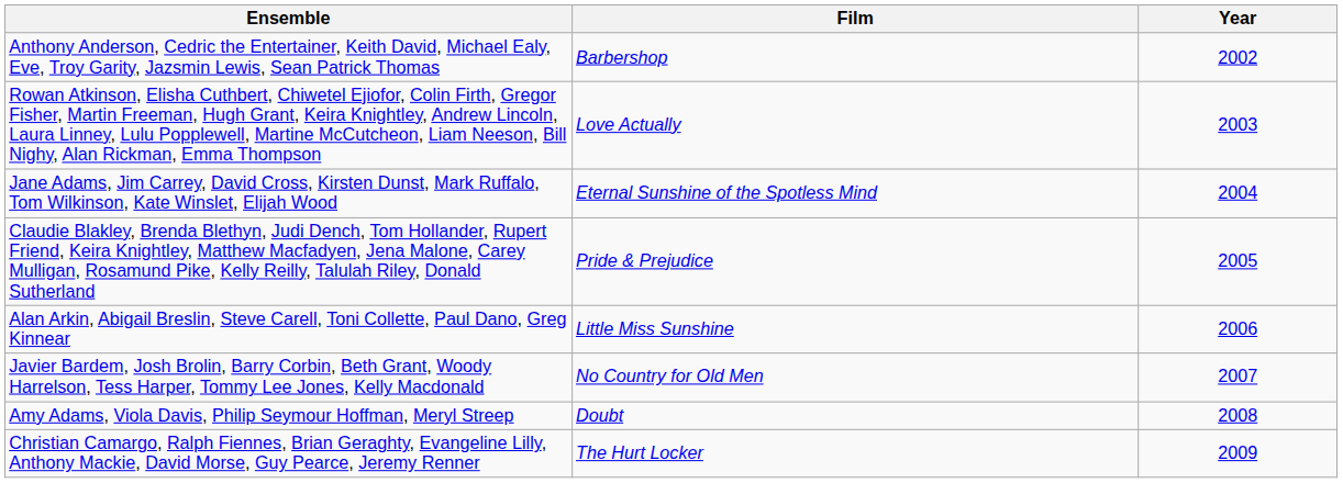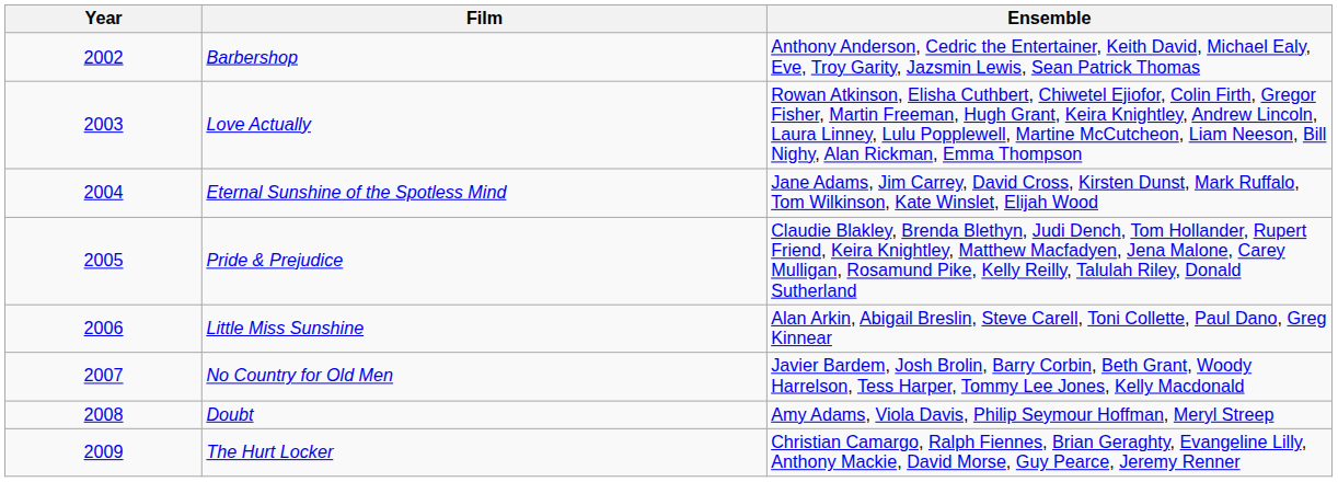 <table class="wikitable" width="95%" cellpadding="5">
 <tr>
+<th width="100"><strong>Year</strong></th>
+<th width="300"><strong>Film</strong></th>
 <th width="300"><strong>Ensemble</strong></th>
-<th width="300"><strong>Film</strong></th>
-<th width="100"><strong>Year</strong></th>
 </tr>
 <tr>
+<td style="text-align:center;"><a href='#'>2002</a></td>
+<td><em><a href='#'>Barbershop</a></em></td>
 <td><a href='#'>Anthony Anderson</a>, <a href='#'>Cedric the Entertainer</a>, <a href='#'>Keith David</a>, <a href='#'>Michael Ealy</a>, <a href='#'>Eve</a>, <a href='#'>Troy Garity</a>, <a href='#'>Jazsmin Lewis</a>, <a href='#'>Sean Patrick Thomas</a></td>
-<td><em><a href='#'>Barbershop</a></em></td>
-<td style="text-align:center;"><a href='#'>2002</a></td>
 </tr>
 <tr>
+<td style="text-align:center;"><a href='#'>2003</a></td>
+<td><em><a href='#'>Love Actually</a></em></td>
 <td><a href='#'>Rowan Atkinson</a>, <a href='#'>Elisha Cuthbert</a>, <a href='#'>Chiwetel Ejiofor</a>, <a href='#'>Colin Firth</a>, <a href='#'>Gregor Fisher</a>, <a href='#'>Martin Freeman</a>, <a href='#'>Hugh Grant</a>, <a href='#'>Keira Knightley</a>, <a href='#'>Andrew Lincoln</a>, <a href='#'>Laura Linney</a>, <a href='#'>Lulu Popplewell</a>, <a href='#'>Martine McCutcheon</a>, <a href='#'>Liam Neeson</a>, <a href='#'>Bill Nighy</a>, <a href='#'>Alan Rickman</a>,  <a href='#'>Emma Thompson</a></td>
-<td><em><a href='#'>Love Actually</a></em></td>
-<td style="text-align:center;"><a href='#'>2003</a></td>
 </tr>
 <tr>
+<td style="text-align:center;"><a href='#'>2004</a></td>
+<td><em><a href='#'>Eternal Sunshine of the Spotless Mind</a></em></td>
 <td><a href='#'>Jane Adams</a>, <a href='#'>Jim Carrey</a>, <a href='#'>David Cross</a>, <a href='#'>Kirsten Dunst</a>, <a href='#'>Mark Ruffalo</a>, <a href='#'>Tom Wilkinson</a>, <a href='#'>Kate Winslet</a>, <a href='#'>Elijah Wood</a></td>
-<td><em><a href='#'>Eternal Sunshine of the Spotless Mind</a></em></td>
-<td style="text-align:center;"><a href='#'>2004</a></td>
 </tr>
 <tr>
+<td style="text-align:center;"><a href='#'>2005</a></td>
+<td><em><a href='#'>Pride & Prejudice</a></em></td>
 <td><a href='#'>Claudie Blakley</a>, <a href='#'>Brenda Blethyn</a>, <a href='#'>Judi Dench</a>, <a href='#'>Tom Hollander</a>, <a href='#'>Rupert Friend</a>, <a href='#'>Keira Knightley</a>, <a href='#'>Matthew Macfadyen</a>, <a href='#'>Jena Malone</a>, <a href='#'>Carey Mulligan</a>, <a href='#'>Rosamund Pike</a>, <a href='#'>Kelly Reilly</a>, <a href='#'>Talulah Riley</a>, <a href='#'>Donald Sutherland</a></td>
-<td><em><a href='#'>Pride & Prejudice</a></em></td>
-<td style="text-align:center;"><a href='#'>2005</a></td>
 </tr>
 <tr>
+<td style="text-align:center;"><a href='#'>2006</a></td>
+<td><em><a href='#'>Little Miss Sunshine</a></em></td>
 <td><a href='#'>Alan Arkin</a>, <a href='#'>Abigail Breslin</a>, <a href='#'>Steve Carell</a>, <a href='#'>Toni Collette</a>, <a href='#'>Paul Dano</a>, <a href='#'>Greg Kinnear</a></td>
-<td><em><a href='#'>Little Miss Sunshine</a></em></td>
-<td style="text-align:center;"><a href='#'>2006</a></td>
 </tr>
 <tr>
+<td style="text-align:center;"><a href='#'>2007</a></td>
+<td><em><a href='#'>No Country for Old Men</a></em></td>
 <td><a href='#'>Javier Bardem</a>, <a href='#'>Josh Brolin</a>, <a href='#'>Barry Corbin</a>, <a href='#'>Beth Grant</a>, <a href='#'>Woody Harrelson</a>, <a href='#'>Tess Harper</a>, <a href='#'>Tommy Lee Jones</a>, <a href='#'>Kelly Macdonald</a></td>
-<td><em><a href='#'>No Country for Old Men</a></em></td>
-<td style="text-align:center;"><a href='#'>2007</a></td>
 </tr>
 <tr>
+<td style="text-align:center;"><a href='#'>2008</a></td>
+<td><em><a href='#'>Doubt</a></em></td>
 <td><a href='#'>Amy Adams</a>, <a href='#'>Viola Davis</a>, <a href='#'>Philip Seymour Hoffman</a>, <a href='#'>Meryl Streep</a></td>
-<td><em><a href='#'>Doubt</a></em></td>
-<td style="text-align:center;"><a href='#'>2008</a></td>
 </tr>
 <tr>
+<td style="text-align:center;"><a href='#'>2009</a></td>
+<td><em><a href='#'>The Hurt Locker</a></em></td>
 <td><a href='#'>Christian Camargo</a>, <a href='#'>Ralph Fiennes</a>, <a href='#'>Brian Geraghty</a>, <a href='#'>Evangeline Lilly</a>, <a href='#'>Anthony Mackie</a>, <a href='#'>David Morse</a>, <a href='#'>Guy Pearce</a>, <a href='#'>Jeremy Renner</a></td>
-<td><em><a href='#'>The Hurt Locker</a></em></td>
-<td style="text-align:center;"><a href='#'>2009</a></td>
 </tr>
 </table>
